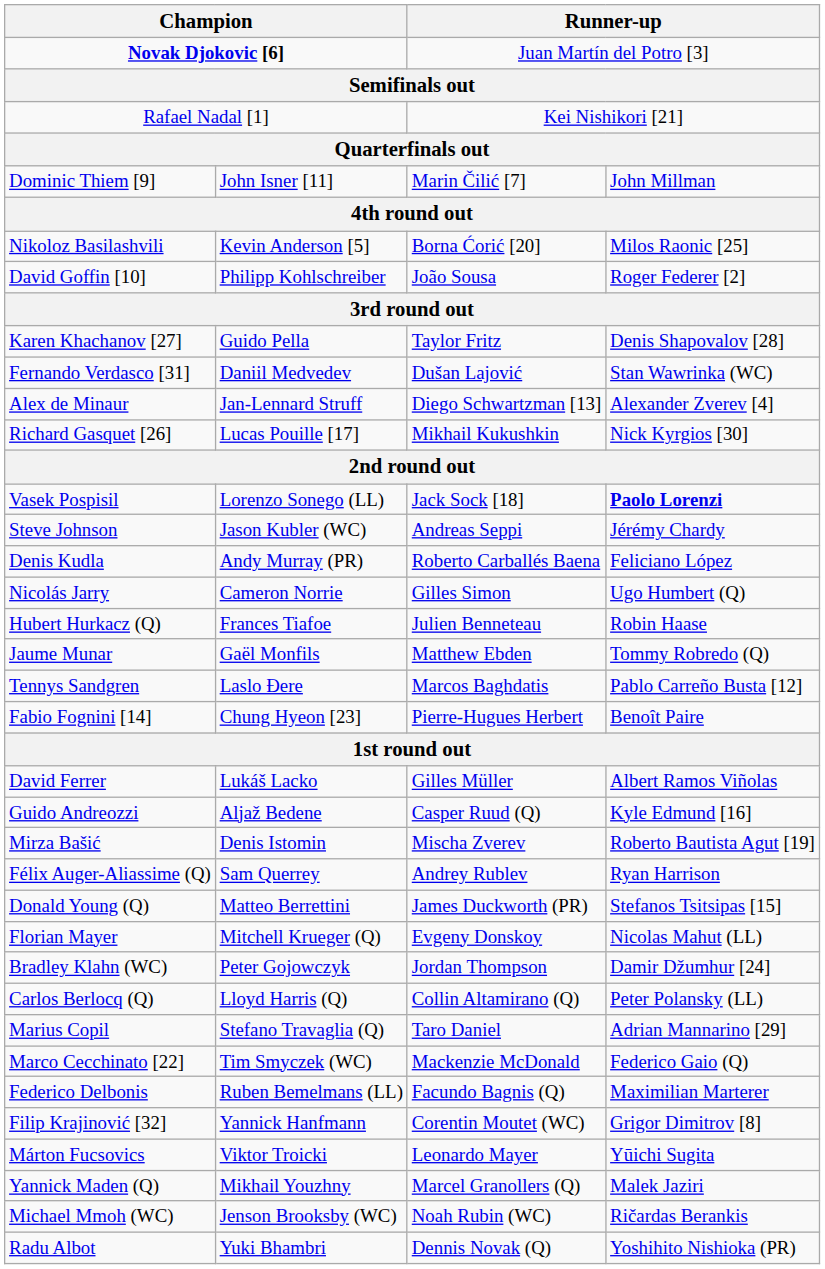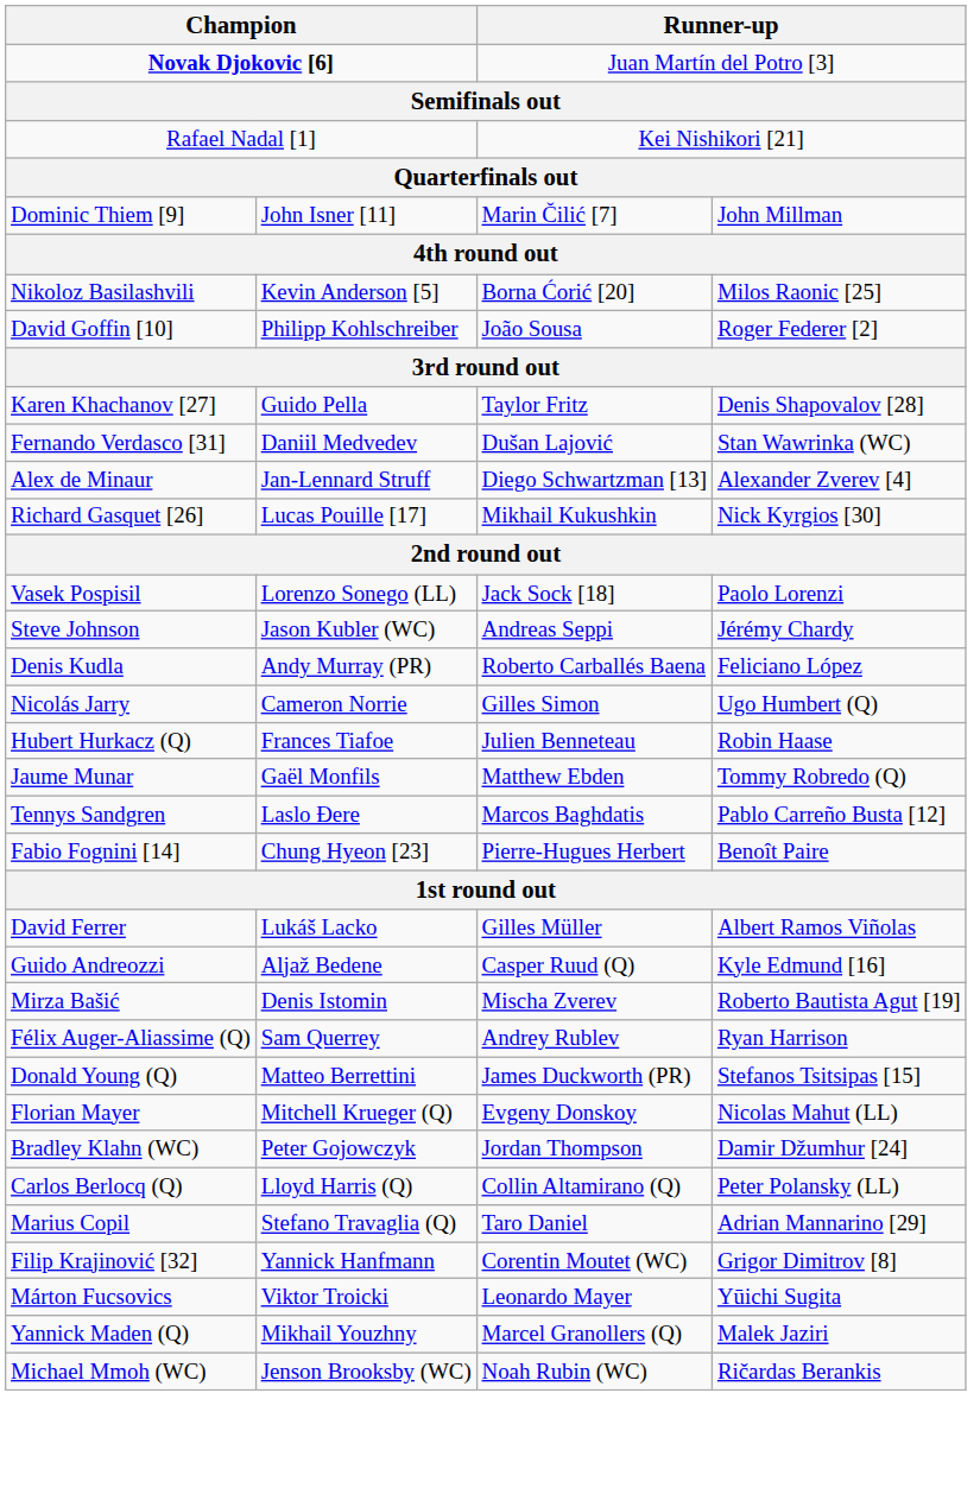 <table class="wikitable collapsible collapsed" style="font-size:90%">
 <tr style="font-size:110%">
 <th colspan="2"><strong>Champion</strong></th>
 <th colspan="2">Runner-up</th>
 </tr>
 <tr style="text-align:center;">
 <td colspan="2"> <strong><a href='#'>Novak Djokovic</a> [6]</strong></td>
 <td colspan="2"> <a href='#'>Juan Martín del Potro</a> [3]</td>
 </tr>
 <tr style="font-size:110%">
 <th colspan="4">Semifinals out</th>
 </tr>
 <tr style="text-align:center;">
 <td colspan="2"> <a href='#'>Rafael Nadal</a> [1]</td>
 <td colspan="2"> <a href='#'>Kei Nishikori</a> [21]</td>
 </tr>
 <tr style="font-size:110%">
 <th colspan="4">Quarterfinals out</th>
 </tr>
 <tr>
 <td> <a href='#'>Dominic Thiem</a> [9]</td>
 <td> <a href='#'>John Isner</a> [11]</td>
 <td> <a href='#'>Marin Čilić</a> [7]</td>
 <td> <a href='#'>John Millman</a></td>
 </tr>
 <tr style="font-size:110%">
 <th colspan="4">4th round out</th>
 </tr>
 <tr>
 <td> <a href='#'>Nikoloz Basilashvili</a></td>
 <td> <a href='#'>Kevin Anderson</a> [5]</td>
 <td> <a href='#'>Borna Ćorić</a> [20]</td>
 <td> <a href='#'>Milos Raonic</a> [25]</td>
 </tr>
 <tr>
 <td> <a href='#'>David Goffin</a> [10]</td>
 <td> <a href='#'>Philipp Kohlschreiber</a></td>
 <td> <a href='#'>João Sousa</a></td>
 <td>    <a href='#'>Roger Federer</a> [2]</td>
 </tr>
 <tr style="font-size:110%">
 <th colspan="4">3rd round out</th>
 </tr>
 <tr>
 <td> <a href='#'>Karen Khachanov</a> [27]</td>
 <td> <a href='#'>Guido Pella</a></td>
 <td> <a href='#'>Taylor Fritz</a></td>
 <td> <a href='#'>Denis Shapovalov</a> [28]</td>
 </tr>
 <tr>
 <td> <a href='#'>Fernando Verdasco</a> [31]</td>
 <td> <a href='#'>Daniil Medvedev</a></td>
 <td> <a href='#'>Dušan Lajović</a></td>
 <td> <a href='#'>Stan Wawrinka</a> (WC)</td>
 </tr>
 <tr>
 <td> <a href='#'>Alex de Minaur</a></td>
 <td> <a href='#'>Jan-Lennard Struff</a></td>
 <td> <a href='#'>Diego Schwartzman</a> [13]</td>
 <td> <a href='#'>Alexander Zverev</a> [4]</td>
 </tr>
 <tr>
 <td> <a href='#'>Richard Gasquet</a> [26]</td>
 <td> <a href='#'>Lucas Pouille</a> [17]</td>
 <td> <a href='#'>Mikhail Kukushkin</a></td>
 <td> <a href='#'>Nick Kyrgios</a> [30]</td>
 </tr>
 <tr style="font-size:110%">
 <th colspan="4">2nd round out</th>
 </tr>
 <tr>
 <td> <a href='#'>Vasek Pospisil</a></td>
 <td> <a href='#'>Lorenzo Sonego</a> (LL)</td>
 <td> <a href='#'>Jack Sock</a> [18]</td>
-<td><strong> <a href='#'>Paolo Lorenzi</a></strong></td>
+<td> <a href='#'>Paolo Lorenzi</a></td>
 </tr>
 <tr>
 <td> <a href='#'>Steve Johnson</a></td>
 <td> <a href='#'>Jason Kubler</a> (WC)</td>
 <td> <a href='#'>Andreas Seppi</a></td>
 <td> <a href='#'>Jérémy Chardy</a></td>
 </tr>
 <tr>
 <td> <a href='#'>Denis Kudla</a></td>
 <td> <a href='#'>Andy Murray</a> (PR)</td>
 <td> <a href='#'>Roberto Carballés Baena</a></td>
 <td> <a href='#'>Feliciano López</a></td>
 </tr>
 <tr>
 <td> <a href='#'>Nicolás Jarry</a></td>
 <td> <a href='#'>Cameron Norrie</a></td>
 <td> <a href='#'>Gilles Simon</a></td>
 <td> <a href='#'>Ugo Humbert</a> (Q)</td>
 </tr>
 <tr>
 <td> <a href='#'>Hubert Hurkacz</a> (Q)</td>
 <td> <a href='#'>Frances Tiafoe</a></td>
 <td> <a href='#'>Julien Benneteau</a></td>
 <td> <a href='#'>Robin Haase</a></td>
 </tr>
 <tr>
 <td> <a href='#'>Jaume Munar</a></td>
 <td> <a href='#'>Gaël Monfils</a></td>
 <td> <a href='#'>Matthew Ebden</a></td>
 <td> <a href='#'>Tommy Robredo</a> (Q)</td>
 </tr>
 <tr>
 <td> <a href='#'>Tennys Sandgren</a></td>
 <td> <a href='#'>Laslo Đere</a></td>
 <td> <a href='#'>Marcos Baghdatis</a></td>
 <td> <a href='#'>Pablo Carreño Busta</a> [12]</td>
 </tr>
 <tr>
 <td> <a href='#'>Fabio Fognini</a> [14]</td>
 <td> <a href='#'>Chung Hyeon</a> [23]</td>
 <td> <a href='#'>Pierre-Hugues Herbert</a></td>
 <td> <a href='#'>Benoît Paire</a></td>
 </tr>
 <tr style="font-size:110%">
 <th colspan="4">1st round out</th>
 </tr>
 <tr>
 <td> <a href='#'>David Ferrer</a></td>
 <td> <a href='#'>Lukáš Lacko</a></td>
 <td> <a href='#'>Gilles Müller</a></td>
 <td> <a href='#'>Albert Ramos Viñolas</a></td>
 </tr>
 <tr>
 <td> <a href='#'>Guido Andreozzi</a></td>
 <td> <a href='#'>Aljaž Bedene</a></td>
 <td> <a href='#'>Casper Ruud</a> (Q)</td>
 <td> <a href='#'>Kyle Edmund</a> [16]</td>
 </tr>
 <tr>
 <td> <a href='#'>Mirza Bašić</a></td>
 <td> <a href='#'>Denis Istomin</a></td>
 <td> <a href='#'>Mischa Zverev</a></td>
 <td> <a href='#'>Roberto Bautista Agut</a> [19]</td>
 </tr>
 <tr>
 <td> <a href='#'>Félix Auger-Aliassime</a> (Q)</td>
 <td> <a href='#'>Sam Querrey</a></td>
 <td> <a href='#'>Andrey Rublev</a></td>
 <td> <a href='#'>Ryan Harrison</a></td>
 </tr>
 <tr>
 <td> <a href='#'>Donald Young</a> (Q)</td>
 <td> <a href='#'>Matteo Berrettini</a></td>
 <td> <a href='#'>James Duckworth</a> (PR)</td>
 <td> <a href='#'>Stefanos Tsitsipas</a> [15]</td>
 </tr>
 <tr>
 <td> <a href='#'>Florian Mayer</a></td>
 <td> <a href='#'>Mitchell Krueger</a> (Q)</td>
 <td> <a href='#'>Evgeny Donskoy</a></td>
 <td> <a href='#'>Nicolas Mahut</a> (LL)</td>
 </tr>
 <tr>
 <td> <a href='#'>Bradley Klahn</a> (WC)</td>
 <td> <a href='#'>Peter Gojowczyk</a></td>
 <td> <a href='#'>Jordan Thompson</a></td>
 <td> <a href='#'>Damir Džumhur</a> [24]</td>
 </tr>
 <tr>
 <td> <a href='#'>Carlos Berlocq</a> (Q)</td>
 <td> <a href='#'>Lloyd Harris</a> (Q)</td>
 <td> <a href='#'>Collin Altamirano</a> (Q)</td>
 <td> <a href='#'>Peter Polansky</a> (LL)</td>
 </tr>
 <tr>
 <td> <a href='#'>Marius Copil</a></td>
 <td> <a href='#'>Stefano Travaglia</a> (Q)</td>
 <td> <a href='#'>Taro Daniel</a></td>
 <td> <a href='#'>Adrian Mannarino</a> [29]</td>
 </tr>
 <tr>
-<td> <a href='#'>Marco Cecchinato</a> [22]</td>
-<td> <a href='#'>Tim Smyczek</a> (WC)</td>
-<td> <a href='#'>Mackenzie McDonald</a></td>
-<td> <a href='#'>Federico Gaio</a> (Q)</td>
-</tr>
-<tr>
-<td> <a href='#'>Federico Delbonis</a></td>
-<td> <a href='#'>Ruben Bemelmans</a> (LL)</td>
-<td> <a href='#'>Facundo Bagnis</a> (Q)</td>
-<td> <a href='#'>Maximilian Marterer</a></td>
-</tr>
-<tr>
 <td> <a href='#'>Filip Krajinović</a> [32]</td>
 <td> <a href='#'>Yannick Hanfmann</a></td>
 <td> <a href='#'>Corentin Moutet</a> (WC)</td>
 <td> <a href='#'>Grigor Dimitrov</a> [8]</td>
 </tr>
 <tr>
 <td> <a href='#'>Márton Fucsovics</a></td>
 <td> <a href='#'>Viktor Troicki</a></td>
 <td> <a href='#'>Leonardo Mayer</a></td>
 <td> <a href='#'>Yūichi Sugita</a></td>
 </tr>
 <tr>
 <td> <a href='#'>Yannick Maden</a> (Q)</td>
 <td> <a href='#'>Mikhail Youzhny</a></td>
 <td> <a href='#'>Marcel Granollers</a> (Q)</td>
 <td> <a href='#'>Malek Jaziri</a></td>
 </tr>
 <tr>
 <td> <a href='#'>Michael Mmoh</a> (WC)</td>
 <td> <a href='#'>Jenson Brooksby</a> (WC)</td>
 <td> <a href='#'>Noah Rubin</a> (WC)</td>
 <td> <a href='#'>Ričardas Berankis</a></td>
 </tr>
-<tr>
-<td> <a href='#'>Radu Albot</a></td>
-<td> <a href='#'>Yuki Bhambri</a></td>
-<td> <a href='#'>Dennis Novak</a> (Q)</td>
-<td> <a href='#'>Yoshihito Nishioka</a> (PR)</td>
-</tr>
 </table>
